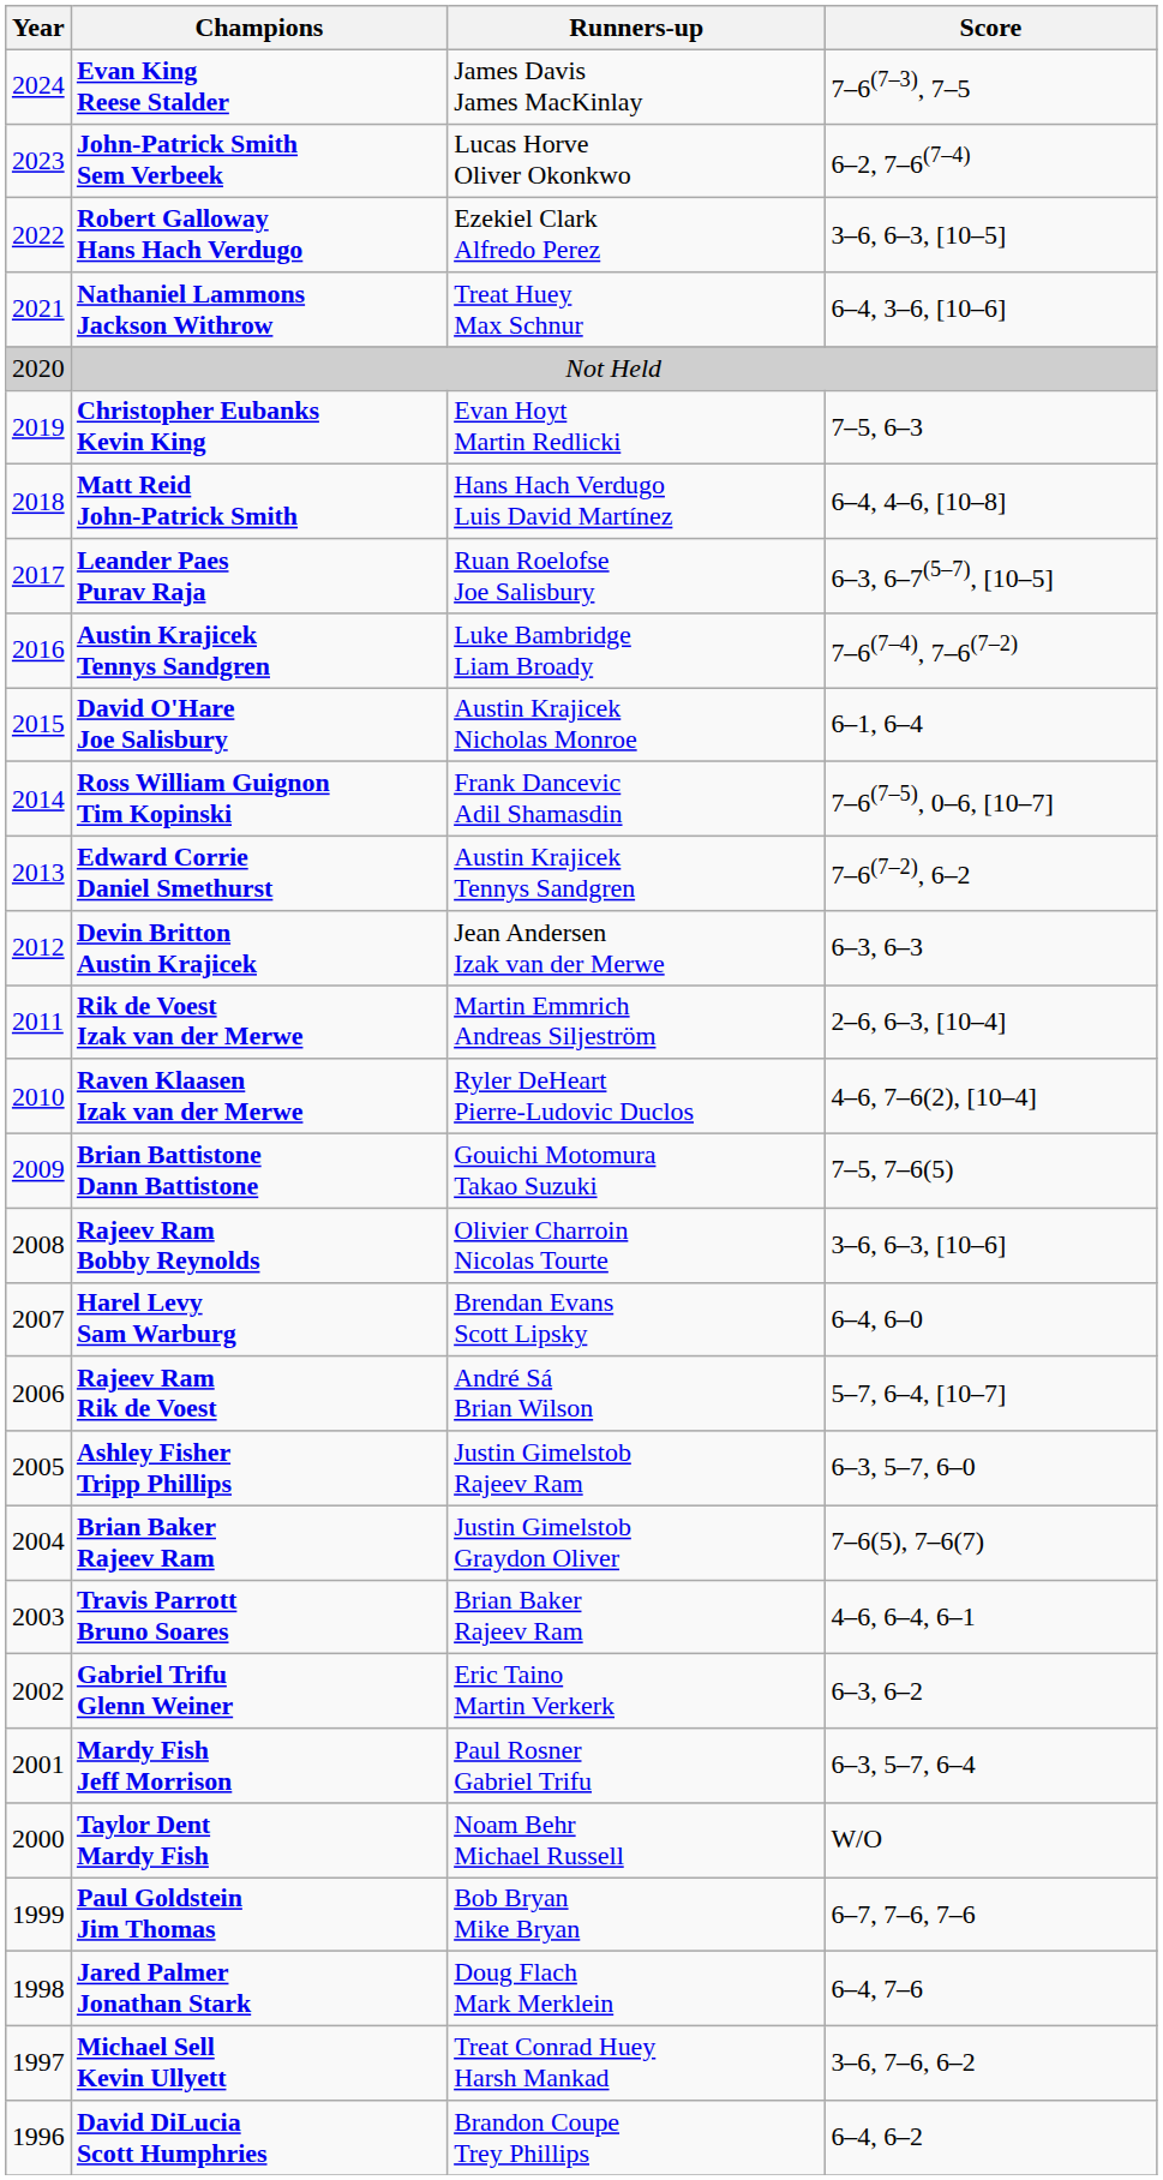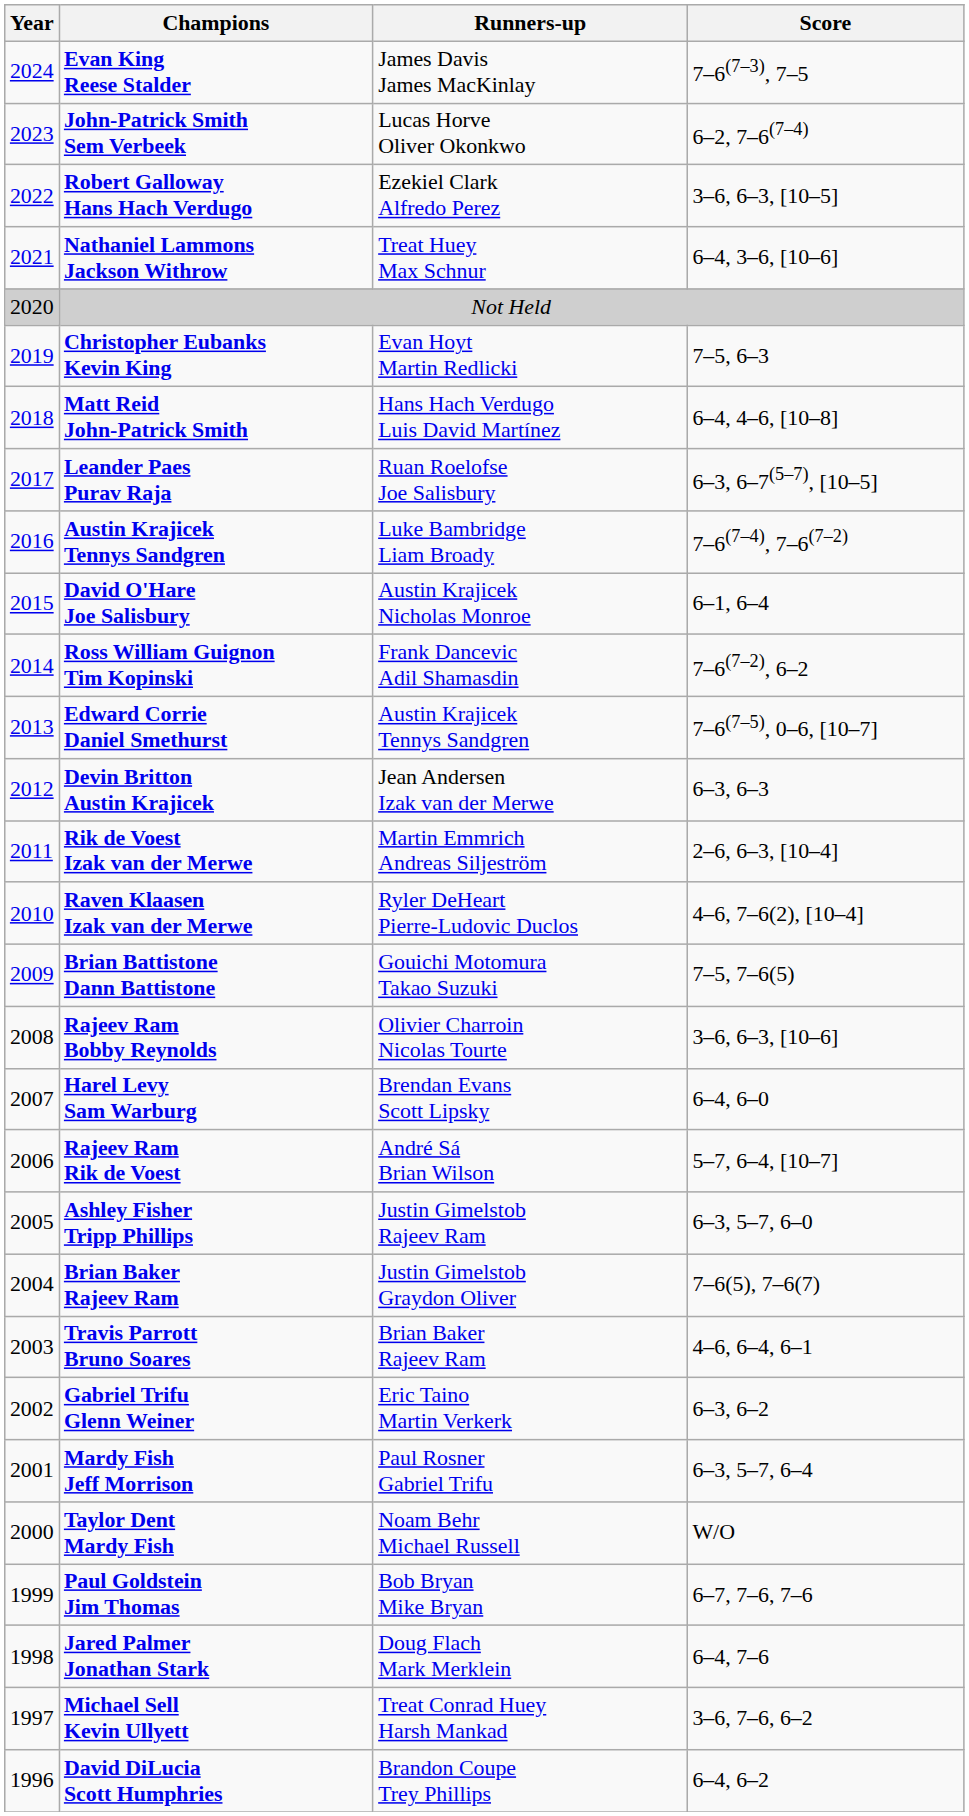 <table class="wikitable" style="font-size:90%">
 <tr>
 <th>Year</th>
 <th width="200">Champions</th>
 <th width="200">Runners-up</th>
 <th width="175">Score</th>
 </tr>
 <tr>
 <td><a href='#'>2024</a></td>
 <td> <strong><a href='#'>Evan King</a></strong> <br>  <strong><a href='#'>Reese Stalder</a></strong></td>
 <td> James Davis <br>  James MacKinlay</td>
 <td>7–6<sup>(7–3)</sup>, 7–5</td>
 </tr>
 <tr>
 <td><a href='#'>2023</a></td>
 <td> <strong><a href='#'>John-Patrick Smith</a></strong> <br>  <strong><a href='#'>Sem Verbeek</a></strong></td>
 <td> Lucas Horve <br>  Oliver Okonkwo</td>
 <td>6–2, 7–6<sup>(7–4)</sup></td>
 </tr>
 <tr>
 <td><a href='#'>2022</a></td>
 <td> <strong><a href='#'>Robert Galloway</a></strong> <br>  <strong><a href='#'>Hans Hach Verdugo</a></strong></td>
 <td> Ezekiel Clark <br>  <a href='#'>Alfredo Perez</a></td>
 <td>3–6, 6–3, [10–5]</td>
 </tr>
 <tr>
 <td><a href='#'>2021</a></td>
 <td> <strong><a href='#'>Nathaniel Lammons</a></strong> <br>  <strong><a href='#'>Jackson Withrow</a></strong></td>
 <td> <a href='#'>Treat Huey</a> <br>  <a href='#'>Max Schnur</a></td>
 <td>6–4, 3–6, [10–6]</td>
 </tr>
 <tr>
 <td style="background:#cfcfcf">2020</td>
 <td colspan=3 align=center style="background:#cfcfcf"><em>Not Held</em></td>
 </tr>
 <tr>
 <td><a href='#'>2019</a></td>
 <td> <strong><a href='#'>Christopher Eubanks</a></strong> <br>  <strong><a href='#'>Kevin King</a></strong></td>
 <td> <a href='#'>Evan Hoyt</a> <br>  <a href='#'>Martin Redlicki</a></td>
 <td>7–5, 6–3</td>
 </tr>
 <tr>
 <td><a href='#'>2018</a></td>
 <td> <strong><a href='#'>Matt Reid</a></strong> <br>  <strong><a href='#'>John-Patrick Smith</a></strong></td>
 <td> <a href='#'>Hans Hach Verdugo</a> <br>  <a href='#'>Luis David Martínez</a></td>
 <td>6–4, 4–6, [10–8]</td>
 </tr>
 <tr>
 <td><a href='#'>2017</a></td>
 <td> <strong><a href='#'>Leander Paes</a></strong> <br>  <strong><a href='#'>Purav Raja</a></strong></td>
 <td> <a href='#'>Ruan Roelofse</a> <br>  <a href='#'>Joe Salisbury</a></td>
 <td>6–3, 6–7<sup>(5–7)</sup>, [10–5]</td>
 </tr>
 <tr>
 <td><a href='#'>2016</a></td>
 <td> <strong><a href='#'>Austin Krajicek</a></strong> <br>  <strong><a href='#'>Tennys Sandgren</a></strong></td>
 <td> <a href='#'>Luke Bambridge</a> <br>  <a href='#'>Liam Broady</a></td>
 <td>7–6<sup>(7–4)</sup>, 7–6<sup>(7–2)</sup></td>
 </tr>
 <tr>
 <td><a href='#'>2015</a></td>
 <td> <strong><a href='#'>David O'Hare</a></strong> <br>  <strong><a href='#'>Joe Salisbury</a></strong></td>
 <td> <a href='#'>Austin Krajicek</a> <br>  <a href='#'>Nicholas Monroe</a></td>
 <td>6–1, 6–4</td>
 </tr>
 <tr>
 <td><a href='#'>2014</a></td>
 <td> <strong><a href='#'>Ross William Guignon</a></strong> <br>  <strong><a href='#'>Tim Kopinski</a></strong></td>
 <td> <a href='#'>Frank Dancevic</a> <br>  <a href='#'>Adil Shamasdin</a></td>
-<td>7–6<sup>(7–5)</sup>, 0–6, [10–7]</td>
+<td>7–6<sup>(7–2)</sup>, 6–2</td>
 </tr>
 <tr>
 <td><a href='#'>2013</a></td>
 <td> <strong><a href='#'>Edward Corrie</a></strong> <br>  <strong><a href='#'>Daniel Smethurst</a></strong></td>
 <td> <a href='#'>Austin Krajicek</a> <br>  <a href='#'>Tennys Sandgren</a></td>
-<td>7–6<sup>(7–2)</sup>, 6–2</td>
+<td>7–6<sup>(7–5)</sup>, 0–6, [10–7]</td>
 </tr>
 <tr>
 <td><a href='#'>2012</a></td>
 <td> <strong><a href='#'>Devin Britton</a></strong> <br>  <strong><a href='#'>Austin Krajicek</a></strong></td>
 <td> Jean Andersen <br>  <a href='#'>Izak van der Merwe</a></td>
 <td>6–3, 6–3</td>
 </tr>
 <tr>
 <td><a href='#'>2011</a></td>
 <td> <strong><a href='#'>Rik de Voest</a></strong> <br>  <strong><a href='#'>Izak van der Merwe</a></strong></td>
 <td> <a href='#'>Martin Emmrich</a> <br>  <a href='#'>Andreas Siljeström</a></td>
 <td>2–6, 6–3, [10–4]</td>
 </tr>
 <tr>
 <td><a href='#'>2010</a></td>
 <td> <strong><a href='#'>Raven Klaasen</a></strong> <br>  <strong><a href='#'>Izak van der Merwe</a></strong></td>
 <td> <a href='#'>Ryler DeHeart</a> <br>  <a href='#'>Pierre-Ludovic Duclos</a></td>
 <td>4–6, 7–6(2), [10–4]</td>
 </tr>
 <tr>
 <td><a href='#'>2009</a></td>
 <td> <strong><a href='#'>Brian Battistone</a></strong> <br>  <strong><a href='#'>Dann Battistone</a></strong></td>
 <td> <a href='#'>Gouichi Motomura</a> <br>  <a href='#'>Takao Suzuki</a></td>
 <td>7–5, 7–6(5)</td>
 </tr>
 <tr>
 <td>2008</td>
 <td> <strong><a href='#'>Rajeev Ram</a></strong> <br>  <strong><a href='#'>Bobby Reynolds</a></strong></td>
 <td> <a href='#'>Olivier Charroin</a> <br>  <a href='#'>Nicolas Tourte</a></td>
 <td>3–6, 6–3, [10–6]</td>
 </tr>
 <tr>
 <td>2007</td>
 <td> <strong><a href='#'>Harel Levy</a></strong> <br>  <strong><a href='#'>Sam Warburg</a></strong></td>
 <td> <a href='#'>Brendan Evans</a> <br>  <a href='#'>Scott Lipsky</a></td>
 <td>6–4, 6–0</td>
 </tr>
 <tr>
 <td>2006</td>
 <td> <strong><a href='#'>Rajeev Ram</a></strong> <br>  <strong><a href='#'>Rik de Voest</a></strong></td>
 <td> <a href='#'>André Sá</a> <br>  <a href='#'>Brian Wilson</a></td>
 <td>5–7, 6–4, [10–7]</td>
 </tr>
 <tr>
 <td>2005</td>
 <td> <strong><a href='#'>Ashley Fisher</a></strong> <br>  <strong><a href='#'>Tripp Phillips</a></strong></td>
 <td> <a href='#'>Justin Gimelstob</a> <br>  <a href='#'>Rajeev Ram</a></td>
 <td>6–3, 5–7, 6–0</td>
 </tr>
 <tr>
 <td>2004</td>
 <td> <strong><a href='#'>Brian Baker</a></strong> <br>  <strong><a href='#'>Rajeev Ram</a></strong></td>
 <td> <a href='#'>Justin Gimelstob</a> <br>  <a href='#'>Graydon Oliver</a></td>
 <td>7–6(5), 7–6(7)</td>
 </tr>
 <tr>
 <td>2003</td>
 <td> <strong><a href='#'>Travis Parrott</a></strong> <br>  <strong><a href='#'>Bruno Soares</a></strong></td>
 <td> <a href='#'>Brian Baker</a> <br>  <a href='#'>Rajeev Ram</a></td>
 <td>4–6, 6–4, 6–1</td>
 </tr>
 <tr>
 <td>2002</td>
 <td> <strong><a href='#'>Gabriel Trifu</a></strong> <br>  <strong><a href='#'>Glenn Weiner</a></strong></td>
 <td> <a href='#'>Eric Taino</a> <br>  <a href='#'>Martin Verkerk</a></td>
 <td>6–3, 6–2</td>
 </tr>
 <tr>
 <td>2001</td>
 <td> <strong><a href='#'>Mardy Fish</a></strong> <br>  <strong><a href='#'>Jeff Morrison</a></strong></td>
 <td> <a href='#'>Paul Rosner</a> <br>  <a href='#'>Gabriel Trifu</a></td>
 <td>6–3, 5–7, 6–4</td>
 </tr>
 <tr>
 <td>2000</td>
 <td> <strong><a href='#'>Taylor Dent</a></strong> <br>  <strong><a href='#'>Mardy Fish</a></strong></td>
 <td> <a href='#'>Noam Behr</a> <br>  <a href='#'>Michael Russell</a></td>
 <td>W/O</td>
 </tr>
 <tr>
 <td>1999</td>
 <td> <strong><a href='#'>Paul Goldstein</a></strong> <br>  <strong><a href='#'>Jim Thomas</a></strong></td>
 <td> <a href='#'>Bob Bryan</a> <br>  <a href='#'>Mike Bryan</a></td>
 <td>6–7, 7–6, 7–6</td>
 </tr>
 <tr>
 <td>1998</td>
 <td> <strong><a href='#'>Jared Palmer</a></strong> <br>  <strong><a href='#'>Jonathan Stark</a></strong></td>
 <td> <a href='#'>Doug Flach</a> <br>  <a href='#'>Mark Merklein</a></td>
 <td>6–4, 7–6</td>
 </tr>
 <tr>
 <td>1997</td>
 <td> <strong><a href='#'>Michael Sell</a></strong> <br>  <strong><a href='#'>Kevin Ullyett</a></strong></td>
 <td> <a href='#'>Treat Conrad Huey</a> <br>  <a href='#'>Harsh Mankad</a></td>
 <td>3–6, 7–6, 6–2</td>
 </tr>
 <tr>
 <td>1996</td>
 <td> <strong><a href='#'>David DiLucia</a></strong> <br>  <strong><a href='#'>Scott Humphries</a></strong></td>
 <td> <a href='#'>Brandon Coupe</a> <br>  <a href='#'>Trey Phillips</a></td>
 <td>6–4, 6–2</td>
 </tr>
 </table>
